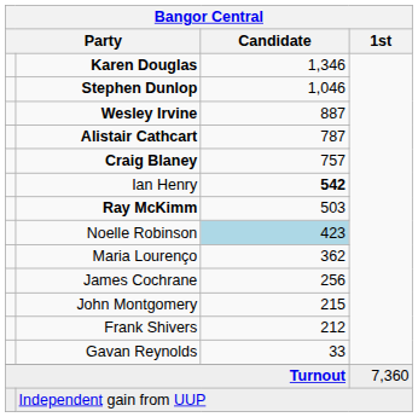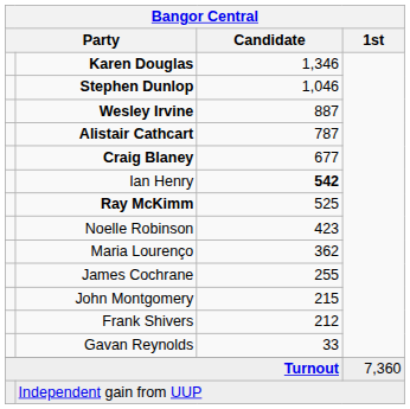 <table class="wikitable">
 <tr>
 <th colspan="4" align="center"><a href='#'>Bangor Central</a></th>
 </tr>
 <tr>
 <th colspan="2" align="center" width=200>Party</th>
 <th width=150>Candidate</th>
 <th width=60>1st </th>
 </tr>
 <tr>
 <td></td>
 <td align="right"><strong>Karen Douglas</strong></td>
 <td align="right">1,346</td>
 </tr>
 <tr>
 <td></td>
 <td align="right"><strong>Stephen Dunlop</strong></td>
 <td align="right">1,046</td>
 </tr>
 <tr>
 <td></td>
 <td align="right"><strong>Wesley Irvine</strong></td>
 <td align="right">887</td>
 </tr>
 <tr>
 <td></td>
 <td align="right"><strong>Alistair Cathcart</strong></td>
 <td align="right">787</td>
 </tr>
 <tr>
 <td></td>
 <td align="right"><strong>Craig Blaney</strong></td>
-<td align="right">757</td>
+<td align="right">677</td>
 </tr>
 <tr>
 <td></td>
 <td align="right">Ian Henry</td>
 <td align="right"><strong>542</strong></td>
 </tr>
 <tr>
 <td></td>
 <td align="right"><strong>Ray McKimm</strong></td>
-<td align="right">503</td>
+<td align="right">525</td>
 </tr>
 <tr>
 <td></td>
 <td align="right">Noelle Robinson</td>
-<td align="right" style="background: lightblue;">423</td>
+<td align="right">423</td>
 </tr>
 <tr>
 <td></td>
 <td align="right">Maria Lourenço</td>
 <td align="right">362</td>
 </tr>
 <tr>
 <td></td>
 <td align="right">James Cochrane</td>
-<td align="right">256</td>
+<td align="right">255</td>
 </tr>
 <tr>
 <td></td>
 <td align="right">John Montgomery</td>
 <td align="right">215</td>
 </tr>
 <tr>
 <td></td>
 <td align="right">Frank Shivers</td>
 <td align="right">212</td>
 </tr>
 <tr>
 <td></td>
 <td align="right">Gavan Reynolds</td>
 <td align="right">33</td>
 </tr>
 <tr>
 </tr>
 <tr bgcolor="EEEEEE">
 <td colspan=3 align="right"><strong><a href='#'>Turnout</a></strong></td>
 <td align="right">7,360</td>
 </tr>
 <tr bgcolor="EEEEEE">
 <td bgcolor=></td>
 <td colspan=4 bgcolor="EEEEEE"><a href='#'>Independent</a> gain from <a href='#'>UUP</a></td>
 </tr>
 </table>
